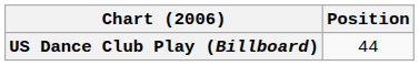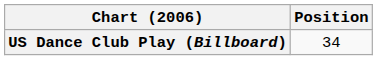 <table class="wikitable plainrowheaders" style="text-align:center">
 <tr>
 <th scope="col">Chart (2006)</th>
 <th scope="col">Position</th>
 </tr>
 <tr>
 <th scope="row">US Dance Club Play (<em>Billboard</em>)</th>
-<td>44</td>
+<td>34</td>
 </tr>
 </table>
